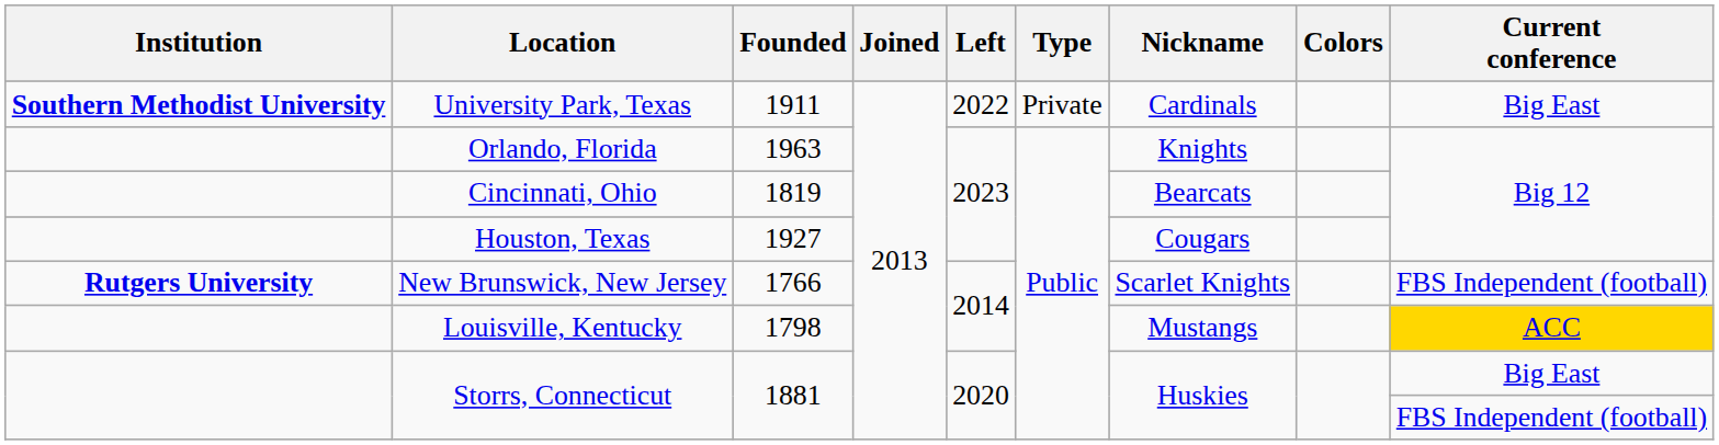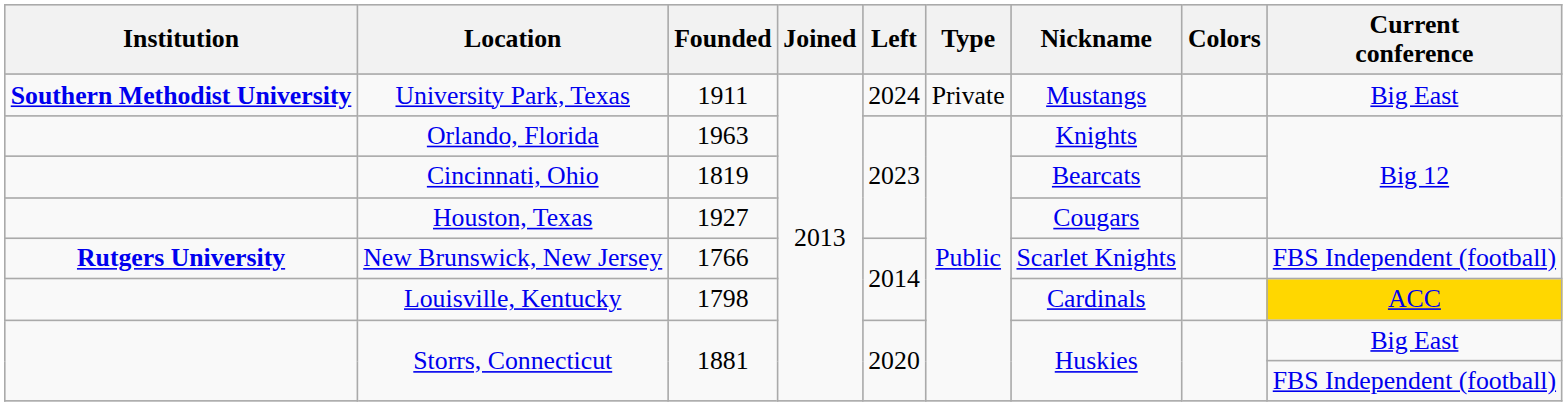 <table class="wikitable sortable" style="text-align:center">
 <tr>
 <th>Institution</th>
 <th>Location</th>
 <th>Founded</th>
 <th>Joined</th>
 <th>Left</th>
 <th>Type</th>
 <th>Nickname</th>
 <th class="unsortable">Colors</th>
 <th>Current<br>conference</th>
 </tr>
 <tr>
 <td><strong><a href='#'>Southern Methodist University</a></strong></td>
 <td><a href='#'>University Park, Texas</a></td>
 <td>1911</td>
 <td rowspan=8>2013</td>
-<td>2022</td>
+<td>2024</td>
 <td>Private</td>
-<td><a href='#'>Cardinals</a></td>
+<td><a href='#'>Mustangs</a></td>
 <td></td>
 <td><a href='#'>Big East</a></td>
 </tr>
 <tr>
 <td><strong></strong></td>
 <td><a href='#'>Orlando, Florida</a></td>
 <td>1963</td>
 <td rowspan=3>2023</td>
 <td rowspan=7><a href='#'>Public</a></td>
 <td><a href='#'>Knights</a></td>
 <td></td>
 <td rowspan=3><a href='#'>Big 12</a></td>
 </tr>
 <tr>
 <td><strong></strong></td>
 <td><a href='#'>Cincinnati, Ohio</a></td>
 <td>1819</td>
 <td><a href='#'>Bearcats</a></td>
 <td></td>
 </tr>
 <tr>
 <td><strong></strong></td>
 <td><a href='#'>Houston, Texas</a></td>
 <td>1927</td>
 <td><a href='#'>Cougars</a></td>
 <td></td>
 </tr>
 <tr>
 <td><strong><a href='#'>Rutgers University</a></strong></td>
 <td><a href='#'>New Brunswick, New Jersey</a></td>
 <td>1766</td>
 <td rowspan=2>2014</td>
 <td><a href='#'>Scarlet Knights</a></td>
 <td></td>
 <td><a href='#'>FBS Independent (football)</a></td>
 </tr>
 <tr>
 <td></td>
 <td><a href='#'>Louisville, Kentucky</a></td>
 <td>1798</td>
-<td><a href='#'>Mustangs</a></td>
+<td><a href='#'>Cardinals</a></td>
 <td></td>
 <td style="background: gold;"><a href='#'>ACC</a></td>
 </tr>
 <tr>
 <td rowspan=2></td>
 <td rowspan=2><a href='#'>Storrs, Connecticut</a></td>
 <td rowspan=2>1881</td>
 <td rowspan=2>2020</td>
 <td rowspan=2><a href='#'>Huskies</a></td>
 <td rowspan=2></td>
 <td><a href='#'>Big East</a></td>
 </tr>
 <tr>
 <td><a href='#'>FBS Independent (football)</a></td>
 </tr>
 </table>
